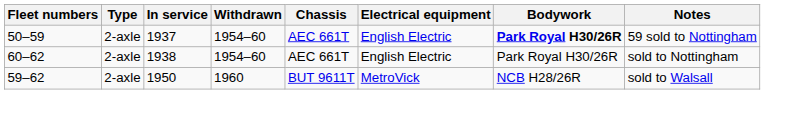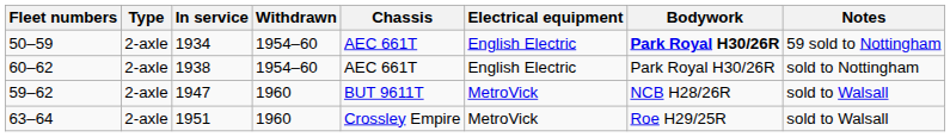 <table class="wikitable">
 <tr>
 <th>Fleet numbers</th>
 <th>Type</th>
 <th>In service</th>
 <th>Withdrawn</th>
 <th>Chassis</th>
 <th>Electrical equipment</th>
 <th>Bodywork</th>
 <th>Notes</th>
 </tr>
 <tr>
 <td>50–59</td>
 <td>2-axle</td>
-<td>1937</td>
+<td>1934</td>
 <td>1954–60</td>
 <td><a href='#'>AEC 661T</a></td>
 <td><a href='#'>English Electric</a></td>
 <td><strong><a href='#'>Park Royal</a> H30/26R</strong></td>
 <td>59 sold to <a href='#'>Nottingham</a></td>
 </tr>
 <tr>
 <td>60–62</td>
 <td>2-axle</td>
 <td>1938</td>
 <td>1954–60</td>
 <td>AEC 661T</td>
 <td>English Electric</td>
 <td>Park Royal H30/26R</td>
 <td>sold to Nottingham</td>
 </tr>
 <tr>
 <td>59–62</td>
 <td>2-axle</td>
-<td>1950</td>
+<td>1947</td>
 <td>1960</td>
 <td><a href='#'>BUT 9611T</a></td>
 <td><a href='#'>MetroVick</a></td>
 <td><a href='#'>NCB</a> H28/26R</td>
 <td>sold to <a href='#'>Walsall</a></td>
 </tr>
+<tr>
+<td>63–64</td>
+<td>2-axle</td>
+<td>1951</td>
+<td>1960</td>
+<td><a href='#'>Crossley</a> Empire</td>
+<td>MetroVick</td>
+<td><a href='#'>Roe</a> H29/25R</td>
+<td>sold to Walsall</td>
+</tr>
 </table>
